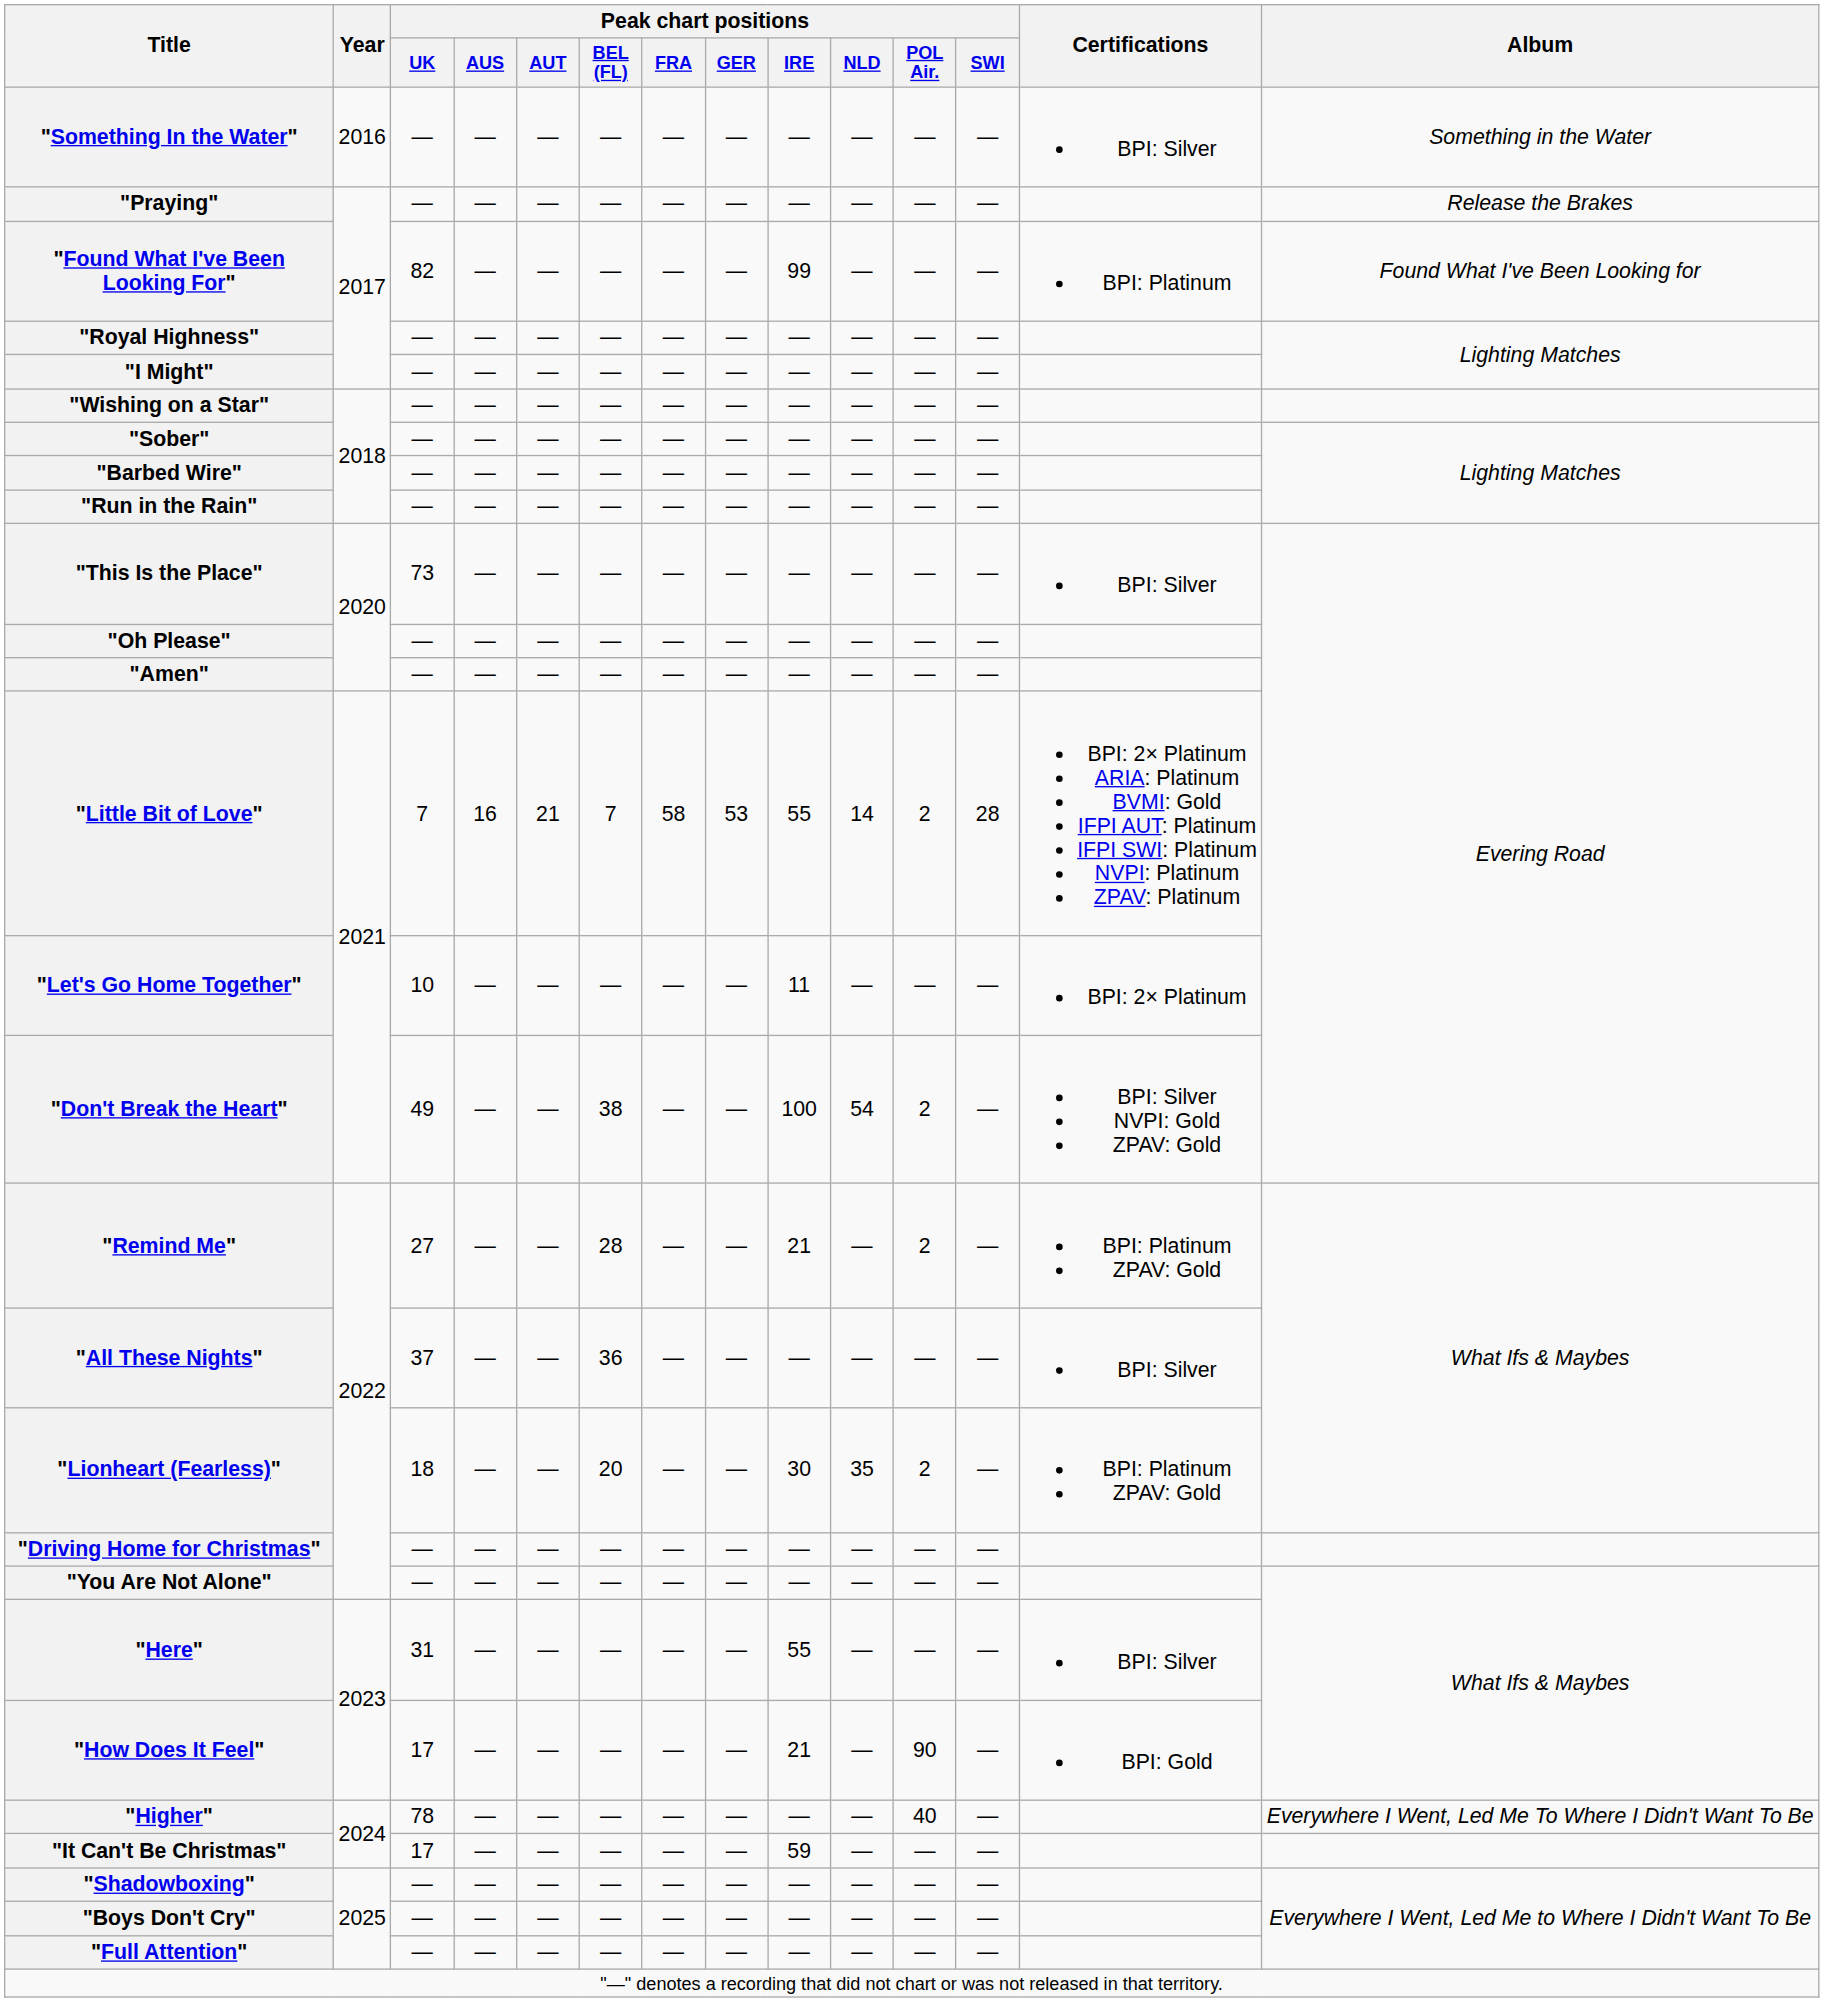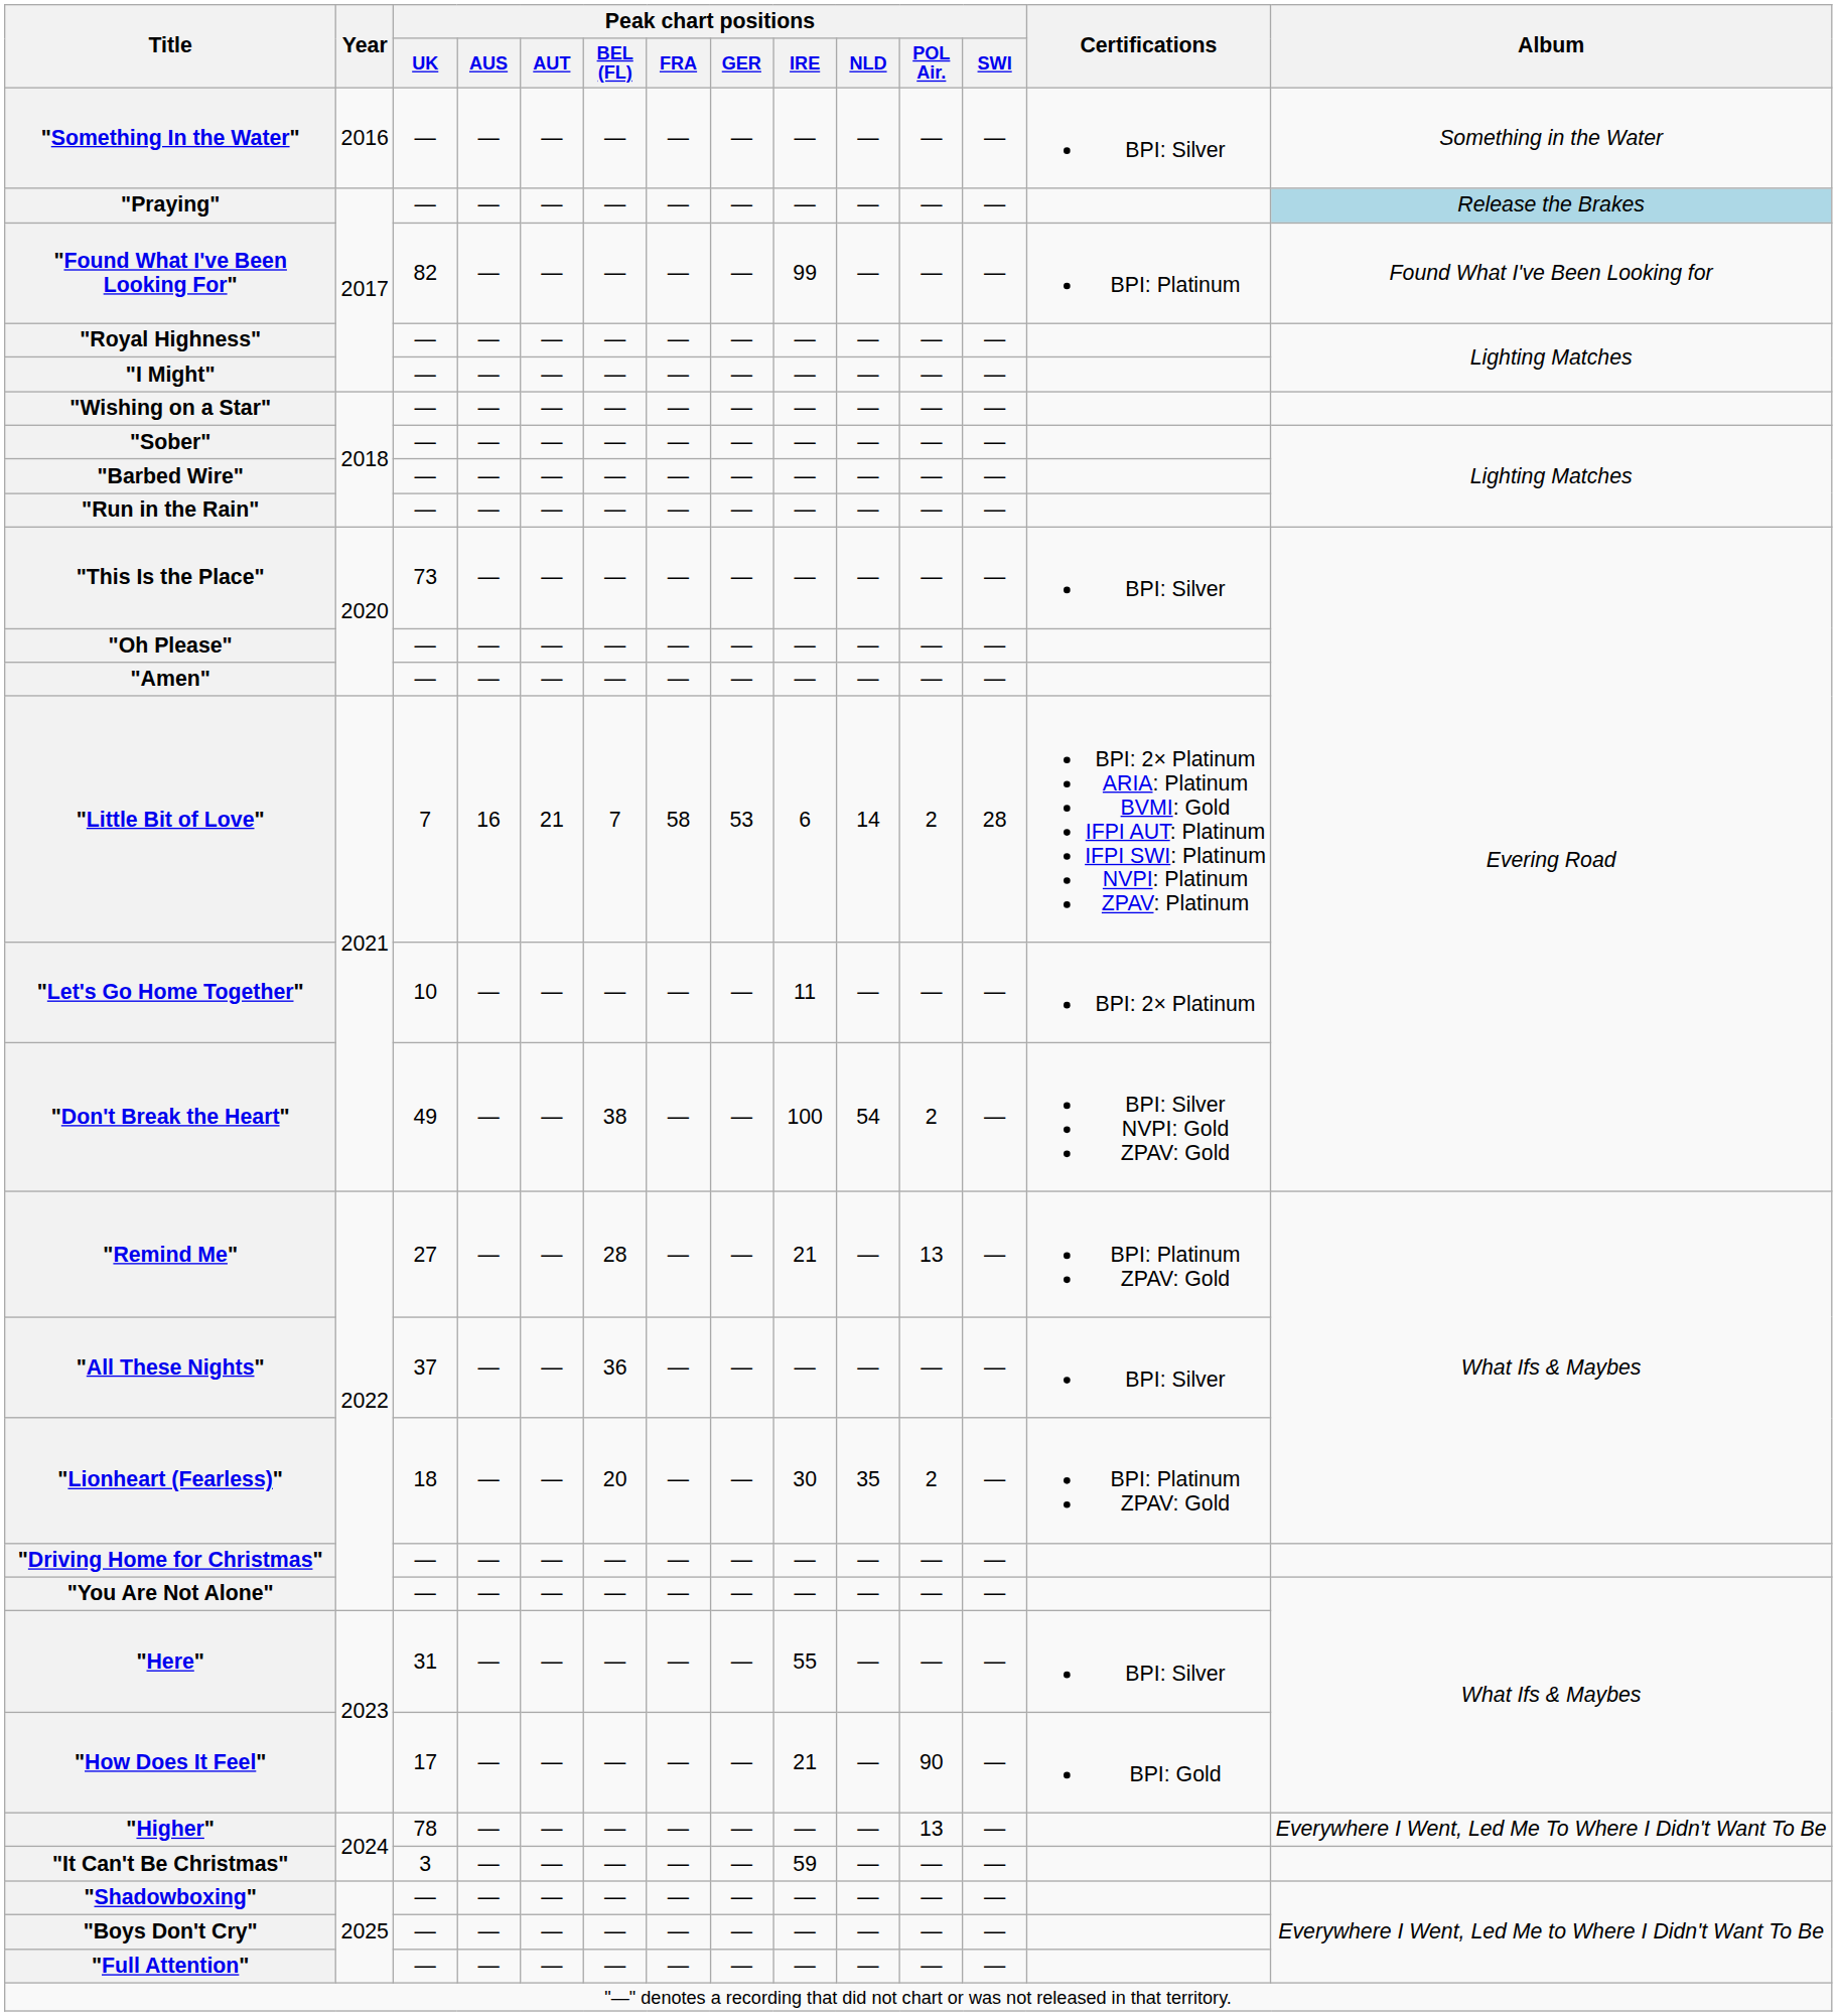 <table class="wikitable plainrowheaders" style="text-align:center;">
 <tr>
 <th scope="col" rowspan="2" style="width:15em;">Title</th>
 <th scope="col" rowspan="2" style="width:1em;">Year</th>
 <th scope="col" colspan="10">Peak chart positions</th>
 <th scope="col" rowspan="2">Certifications</th>
 <th scope="col" rowspan="2">Album</th>
 </tr>
 <tr>
 <th scope="col" style="width:3em;font-size:85%;"><a href='#'>UK</a><br></th>
 <th scope="col" style="width:3em;font-size:85%;"><a href='#'>AUS</a><br></th>
 <th scope="col" style="width:3em;font-size:85%;"><a href='#'>AUT</a><br></th>
 <th scope="col" style="width:3em;font-size:85%;"><a href='#'>BEL (FL)</a><br></th>
 <th scope="col" style="width:3em;font-size:85%;"><a href='#'>FRA</a><br></th>
 <th scope="col" style="width:3em;font-size:85%;"><a href='#'>GER</a><br></th>
 <th scope="col" style="width:3em;font-size:85%;"><a href='#'>IRE</a><br></th>
 <th scope="col" style="width:3em;font-size:85%;"><a href='#'>NLD</a><br></th>
 <th scope="col" style="width:3em;font-size:85%;"><a href='#'>POL<br>Air.</a><br></th>
 <th scope="col" style="width:3em;font-size:85%;"><a href='#'>SWI</a><br></th>
 </tr>
 <tr>
 <th scope="row">"<a href='#'>Something In the Water</a>"</th>
 <td>2016</td>
 <td>—</td>
 <td>—</td>
 <td>—</td>
 <td>—</td>
 <td>—</td>
 <td>—</td>
 <td>—</td>
 <td>—</td>
 <td>—</td>
 <td>—</td>
 <td><br><ul><li>BPI: Silver</li></ul></td>
 <td><em>Something in the Water</em></td>
 </tr>
 <tr>
 <th scope="row">"Praying"</th>
 <td rowspan="4">2017</td>
 <td>—</td>
 <td>—</td>
 <td>—</td>
 <td>—</td>
 <td>—</td>
 <td>—</td>
 <td>—</td>
 <td>—</td>
 <td>—</td>
 <td>—</td>
 <td></td>
-<td><em>Release the Brakes</em></td>
+<td style="background: lightblue;"><em>Release the Brakes</em></td>
 </tr>
 <tr>
 <th scope="row">"<a href='#'>Found What I've Been Looking For</a>"</th>
 <td>82</td>
 <td>—</td>
 <td>—</td>
 <td>—</td>
 <td>—</td>
 <td>—</td>
 <td>99</td>
 <td>—</td>
 <td>—</td>
 <td>—</td>
 <td><br><ul><li>BPI: Platinum</li></ul></td>
 <td><em>Found What I've Been Looking for</em></td>
 </tr>
 <tr>
 <th scope="row">"Royal Highness"</th>
 <td>—</td>
 <td>—</td>
 <td>—</td>
 <td>—</td>
 <td>—</td>
 <td>—</td>
 <td>—</td>
 <td>—</td>
 <td>—</td>
 <td>—</td>
 <td></td>
 <td rowspan="2"><em>Lighting Matches</em></td>
 </tr>
 <tr>
 <th scope="row">"I Might"</th>
 <td>—</td>
 <td>—</td>
 <td>—</td>
 <td>—</td>
 <td>—</td>
 <td>—</td>
 <td>—</td>
 <td>—</td>
 <td>—</td>
 <td>—</td>
 <td></td>
 </tr>
 <tr>
 <th scope="row">"Wishing on a Star"</th>
 <td rowspan="4">2018</td>
 <td>—</td>
 <td>—</td>
 <td>—</td>
 <td>—</td>
 <td>—</td>
 <td>—</td>
 <td>—</td>
 <td>—</td>
 <td>—</td>
 <td>—</td>
 <td></td>
 <td></td>
 </tr>
 <tr>
 <th scope="row">"Sober"</th>
 <td>—</td>
 <td>—</td>
 <td>—</td>
 <td>—</td>
 <td>—</td>
 <td>—</td>
 <td>—</td>
 <td>—</td>
 <td>—</td>
 <td>—</td>
 <td></td>
 <td rowspan="3"><em>Lighting Matches</em></td>
 </tr>
 <tr>
 <th scope="row">"Barbed Wire"</th>
 <td>—</td>
 <td>—</td>
 <td>—</td>
 <td>—</td>
 <td>—</td>
 <td>—</td>
 <td>—</td>
 <td>—</td>
 <td>—</td>
 <td>—</td>
 <td></td>
 </tr>
 <tr>
 <th scope="row">"Run in the Rain"</th>
 <td>—</td>
 <td>—</td>
 <td>—</td>
 <td>—</td>
 <td>—</td>
 <td>—</td>
 <td>—</td>
 <td>—</td>
 <td>—</td>
 <td>—</td>
 <td></td>
 </tr>
 <tr>
 <th scope="row">"This Is the Place"</th>
 <td rowspan="3">2020</td>
 <td>73</td>
 <td>—</td>
 <td>—</td>
 <td>—</td>
 <td>—</td>
 <td>—</td>
 <td>—</td>
 <td>—</td>
 <td>—</td>
 <td>—</td>
 <td><br><ul><li>BPI: Silver</li></ul></td>
 <td rowspan="6"><em>Evering Road</em></td>
 </tr>
 <tr>
 <th scope="row">"Oh Please"</th>
 <td>—</td>
 <td>—</td>
 <td>—</td>
 <td>—</td>
 <td>—</td>
 <td>—</td>
 <td>—</td>
 <td>—</td>
 <td>—</td>
 <td>—</td>
 <td></td>
 </tr>
 <tr>
 <th scope="row">"Amen"</th>
 <td>—</td>
 <td>—</td>
 <td>—</td>
 <td>—</td>
 <td>—</td>
 <td>—</td>
 <td>—</td>
 <td>—</td>
 <td>—</td>
 <td>—</td>
 <td></td>
 </tr>
 <tr>
 <th scope="row">"<a href='#'>Little Bit of Love</a>"</th>
 <td rowspan="3">2021</td>
 <td>7</td>
 <td>16</td>
 <td>21</td>
 <td>7</td>
 <td>58</td>
 <td>53</td>
-<td>55</td>
+<td>6</td>
 <td>14</td>
 <td>2</td>
 <td>28</td>
 <td><br><ul><li>BPI: 2× Platinum</li><li><a href='#'>ARIA</a>: Platinum</li><li><a href='#'>BVMI</a>: Gold</li><li><a href='#'>IFPI AUT</a>: Platinum</li><li><a href='#'>IFPI SWI</a>: Platinum</li><li><a href='#'>NVPI</a>: Platinum</li><li><a href='#'>ZPAV</a>: Platinum</li></ul></td>
 </tr>
 <tr>
 <th scope="row">"<a href='#'>Let's Go Home Together</a>"<br></th>
 <td>10</td>
 <td>—</td>
 <td>—</td>
 <td>—</td>
 <td>—</td>
 <td>—</td>
 <td>11</td>
 <td>—</td>
 <td>—</td>
 <td>—</td>
 <td><br><ul><li>BPI: 2× Platinum</li></ul></td>
 </tr>
 <tr>
 <th scope="row">"<a href='#'>Don't Break the Heart</a>"</th>
 <td>49</td>
 <td>—</td>
 <td>—</td>
 <td>38</td>
 <td>—</td>
 <td>—</td>
 <td>100</td>
 <td>54</td>
 <td>2</td>
 <td>—</td>
 <td><br><ul><li>BPI: Silver</li><li>NVPI: Gold</li><li>ZPAV: Gold</li></ul></td>
 </tr>
 <tr>
 <th scope="row">"<a href='#'>Remind Me</a>"</th>
 <td rowspan="5">2022</td>
 <td>27</td>
 <td>—</td>
 <td>—</td>
 <td>28</td>
 <td>—</td>
 <td>—</td>
 <td>21</td>
 <td>—</td>
-<td>2</td>
+<td>13</td>
 <td>—</td>
 <td><br><ul><li>BPI: Platinum</li><li>ZPAV: Gold</li></ul></td>
 <td rowspan="3"><em>What Ifs & Maybes</em></td>
 </tr>
 <tr>
 <th scope="row">"<a href='#'>All These Nights</a>"</th>
 <td>37</td>
 <td>—</td>
 <td>—</td>
 <td>36</td>
 <td>—</td>
 <td>—</td>
 <td>—</td>
 <td>—</td>
 <td>—</td>
 <td>—</td>
 <td><br><ul><li>BPI: Silver</li></ul></td>
 </tr>
 <tr>
 <th scope="row">"<a href='#'>Lionheart (Fearless)</a>"<br></th>
 <td>18</td>
 <td>—</td>
 <td>—</td>
 <td>20</td>
 <td>—</td>
 <td>—</td>
 <td>30</td>
 <td>35</td>
 <td>2</td>
 <td>—</td>
 <td><br><ul><li>BPI: Platinum</li><li>ZPAV: Gold</li></ul></td>
 </tr>
 <tr>
 <th scope="row">"<a href='#'>Driving Home for Christmas</a>"</th>
 <td>—</td>
 <td>—</td>
 <td>—</td>
 <td>—</td>
 <td>—</td>
 <td>—</td>
 <td>—</td>
 <td>—</td>
 <td>—</td>
 <td>—</td>
 <td></td>
 <td></td>
 </tr>
 <tr>
 <th scope="row">"You Are Not Alone"</th>
 <td>—</td>
 <td>—</td>
 <td>—</td>
 <td>—</td>
 <td>—</td>
 <td>—</td>
 <td>—</td>
 <td>—</td>
 <td>—</td>
 <td>—</td>
 <td></td>
 <td rowspan="3"><em>What Ifs & Maybes</em></td>
 </tr>
 <tr>
 <th scope="row">"<a href='#'>Here</a>"</th>
 <td rowspan="2">2023</td>
 <td>31</td>
 <td>—</td>
 <td>—</td>
 <td>—</td>
 <td>—</td>
 <td>—</td>
 <td>55</td>
 <td>—</td>
 <td>—</td>
 <td>—</td>
 <td><br><ul><li>BPI: Silver</li></ul></td>
 </tr>
 <tr>
 <th scope="row">"<a href='#'>How Does It Feel</a>"</th>
 <td>17</td>
 <td>—</td>
 <td>—</td>
 <td>—</td>
 <td>—</td>
 <td>—</td>
 <td>21</td>
 <td>—</td>
 <td>90</td>
 <td>—</td>
 <td><br><ul><li>BPI: Gold</li></ul></td>
 </tr>
 <tr>
 <th scope="row">"<a href='#'>Higher</a>"</th>
 <td rowspan="2">2024</td>
 <td>78</td>
 <td>—</td>
 <td>—</td>
 <td>—</td>
 <td>—</td>
 <td>—</td>
 <td>—</td>
 <td>—</td>
-<td>40</td>
+<td>13</td>
 <td>—</td>
 <td></td>
 <td><em>Everywhere I Went, Led Me To Where I Didn't Want To Be</em></td>
 </tr>
 <tr>
 <th scope="row">"It Can't Be Christmas"</th>
-<td>17</td>
+<td>3</td>
 <td>—</td>
 <td>—</td>
 <td>—</td>
 <td>—</td>
 <td>—</td>
 <td>59</td>
 <td>—</td>
 <td>—</td>
 <td>—</td>
 <td></td>
 <td></td>
 </tr>
 <tr>
 <th scope="row">"<a href='#'>Shadowboxing</a>"</th>
 <td rowspan="3">2025</td>
 <td>—</td>
 <td>—</td>
 <td>—</td>
 <td>—</td>
 <td>—</td>
 <td>—</td>
 <td>—</td>
 <td>—</td>
 <td>—</td>
 <td>—</td>
 <td></td>
 <td rowspan="3"><em>Everywhere I Went, Led Me to Where I Didn't Want To Be</em></td>
 </tr>
 <tr>
 <th scope="row">"Boys Don't Cry"</th>
 <td>—</td>
 <td>—</td>
 <td>—</td>
 <td>—</td>
 <td>—</td>
 <td>—</td>
 <td>—</td>
 <td>—</td>
 <td>—</td>
 <td>—</td>
 <td></td>
 </tr>
 <tr>
 <th scope="row">"<a href='#'>Full Attention</a>"</th>
 <td>—</td>
 <td>—</td>
 <td>—</td>
 <td>—</td>
 <td>—</td>
 <td>—</td>
 <td>—</td>
 <td>—</td>
 <td>—</td>
 <td>—</td>
 <td></td>
 </tr>
 <tr>
 <td colspan="23" style="font-size:85%">"—" denotes a recording that did not chart or was not released in that territory.</td>
 </tr>
 </table>
